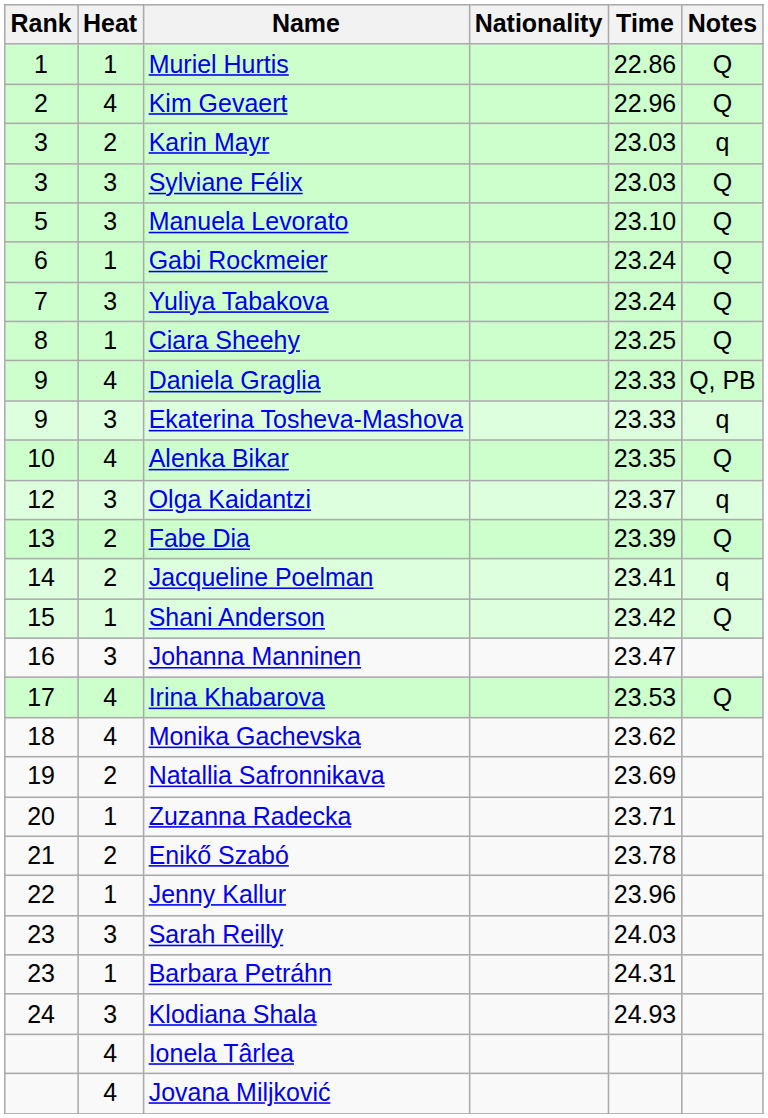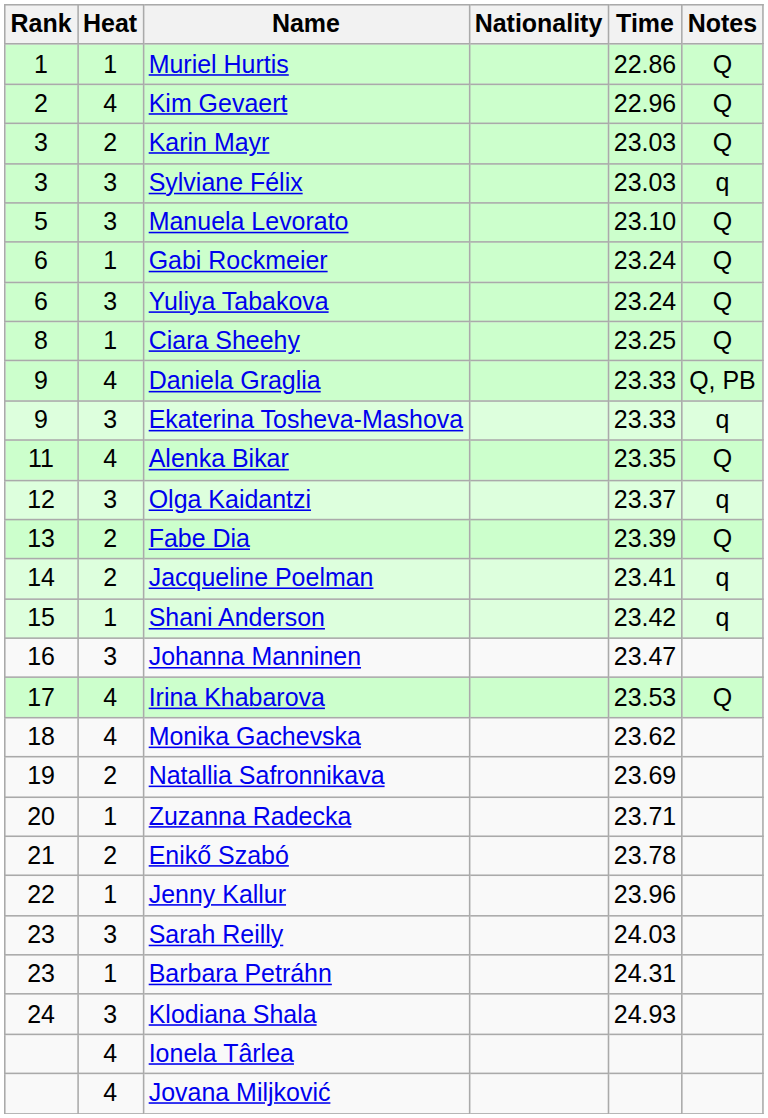 <table class="wikitable sortable" style="text-align:center">
 <tr>
 <th>Rank</th>
 <th>Heat</th>
 <th>Name</th>
 <th>Nationality</th>
 <th>Time</th>
 <th>Notes</th>
 </tr>
 <tr bgcolor=ccffcc>
 <td>1</td>
 <td>1</td>
 <td align=left><a href='#'>Muriel Hurtis</a></td>
 <td align=left></td>
 <td>22.86</td>
 <td>Q</td>
 </tr>
 <tr bgcolor=ccffcc>
 <td>2</td>
 <td>4</td>
 <td align=left><a href='#'>Kim Gevaert</a></td>
 <td align=left></td>
 <td>22.96</td>
 <td>Q</td>
 </tr>
 <tr bgcolor=ccffcc>
 <td>3</td>
 <td>2</td>
 <td align=left><a href='#'>Karin Mayr</a></td>
 <td align=left></td>
 <td>23.03</td>
-<td>q</td>
+<td>Q</td>
 </tr>
 <tr bgcolor=ccffcc>
 <td>3</td>
 <td>3</td>
 <td align=left><a href='#'>Sylviane Félix</a></td>
 <td align=left></td>
 <td>23.03</td>
-<td>Q</td>
+<td>q</td>
 </tr>
 <tr bgcolor=ccffcc>
 <td>5</td>
 <td>3</td>
 <td align=left><a href='#'>Manuela Levorato</a></td>
 <td align=left></td>
 <td>23.10</td>
 <td>Q</td>
 </tr>
 <tr bgcolor=ccffcc>
 <td>6</td>
 <td>1</td>
 <td align=left><a href='#'>Gabi Rockmeier</a></td>
 <td align=left></td>
 <td>23.24</td>
 <td>Q</td>
 </tr>
 <tr bgcolor=ccffcc>
-<td>7</td>
+<td>6</td>
 <td>3</td>
 <td align=left><a href='#'>Yuliya Tabakova</a></td>
 <td align=left></td>
 <td>23.24</td>
 <td>Q</td>
 </tr>
 <tr bgcolor=ccffcc>
 <td>8</td>
 <td>1</td>
 <td align=left><a href='#'>Ciara Sheehy</a></td>
 <td align=left></td>
 <td>23.25</td>
 <td>Q</td>
 </tr>
 <tr bgcolor=ccffcc>
 <td>9</td>
 <td>4</td>
 <td align=left><a href='#'>Daniela Graglia</a></td>
 <td align=left></td>
 <td>23.33</td>
 <td>Q, PB</td>
 </tr>
 <tr bgcolor=ddffdd>
 <td>9</td>
 <td>3</td>
 <td align=left><a href='#'>Ekaterina Tosheva-Mashova</a></td>
 <td align=left></td>
 <td>23.33</td>
 <td>q</td>
 </tr>
 <tr bgcolor=ccffcc>
-<td>10</td>
+<td>11</td>
 <td>4</td>
 <td align=left><a href='#'>Alenka Bikar</a></td>
 <td align=left></td>
 <td>23.35</td>
 <td>Q</td>
 </tr>
 <tr bgcolor=ddffdd>
 <td>12</td>
 <td>3</td>
 <td align=left><a href='#'>Olga Kaidantzi</a></td>
 <td align=left></td>
 <td>23.37</td>
 <td>q</td>
 </tr>
 <tr bgcolor=ccffcc>
 <td>13</td>
 <td>2</td>
 <td align=left><a href='#'>Fabe Dia</a></td>
 <td align=left></td>
 <td>23.39</td>
 <td>Q</td>
 </tr>
 <tr bgcolor=ddffdd>
 <td>14</td>
 <td>2</td>
 <td align=left><a href='#'>Jacqueline Poelman</a></td>
 <td align=left></td>
 <td>23.41</td>
 <td>q</td>
 </tr>
 <tr bgcolor=ddffdd>
 <td>15</td>
 <td>1</td>
 <td align=left><a href='#'>Shani Anderson</a></td>
 <td align=left></td>
 <td>23.42</td>
-<td>Q</td>
+<td>q</td>
 </tr>
 <tr>
 <td>16</td>
 <td>3</td>
 <td align=left><a href='#'>Johanna Manninen</a></td>
 <td align=left></td>
 <td>23.47</td>
 <td></td>
 </tr>
 <tr bgcolor=ccffcc>
 <td>17</td>
 <td>4</td>
 <td align=left><a href='#'>Irina Khabarova</a></td>
 <td align=left></td>
 <td>23.53</td>
 <td>Q</td>
 </tr>
 <tr>
 <td>18</td>
 <td>4</td>
 <td align=left><a href='#'>Monika Gachevska</a></td>
 <td align=left></td>
 <td>23.62</td>
 <td></td>
 </tr>
 <tr>
 <td>19</td>
 <td>2</td>
 <td align=left><a href='#'>Natallia Safronnikava</a></td>
 <td align=left></td>
 <td>23.69</td>
 <td></td>
 </tr>
 <tr>
 <td>20</td>
 <td>1</td>
 <td align=left><a href='#'>Zuzanna Radecka</a></td>
 <td align=left></td>
 <td>23.71</td>
 <td></td>
 </tr>
 <tr>
 <td>21</td>
 <td>2</td>
 <td align=left><a href='#'>Enikő Szabó</a></td>
 <td align=left></td>
 <td>23.78</td>
 <td></td>
 </tr>
 <tr>
 <td>22</td>
 <td>1</td>
 <td align=left><a href='#'>Jenny Kallur</a></td>
 <td align=left></td>
 <td>23.96</td>
 <td></td>
 </tr>
 <tr>
 <td>23</td>
 <td>3</td>
 <td align=left><a href='#'>Sarah Reilly</a></td>
 <td align=left></td>
 <td>24.03</td>
 <td></td>
 </tr>
 <tr>
 <td>23</td>
 <td>1</td>
 <td align=left><a href='#'>Barbara Petráhn</a></td>
 <td align=left></td>
 <td>24.31</td>
 <td></td>
 </tr>
 <tr>
 <td>24</td>
 <td>3</td>
 <td align=left><a href='#'>Klodiana Shala</a></td>
 <td align=left></td>
 <td>24.93</td>
 <td></td>
 </tr>
 <tr>
 <td></td>
 <td>4</td>
 <td align=left><a href='#'>Ionela Târlea</a></td>
 <td align=left></td>
 <td></td>
 <td></td>
 </tr>
 <tr>
 <td></td>
 <td>4</td>
 <td align=left><a href='#'>Jovana Miljković</a></td>
 <td align=left></td>
 <td></td>
 <td></td>
 </tr>
 </table>
